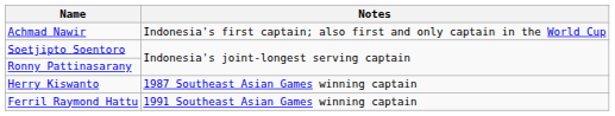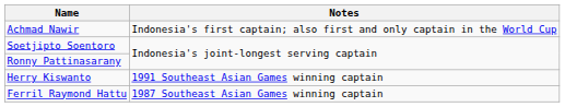 <table class="wikitable alternance">
 <tr>
 <th>Name</th>
 <th>Notes</th>
 </tr>
 <tr>
 <td align="left"><a href='#'>Achmad Nawir</a></td>
 <td>Indonesia's first captain; also first and only captain in the <a href='#'>World Cup</a></td>
 </tr>
 <tr>
 <td><a href='#'>Soetjipto Soentoro</a></td>
 <td rowspan="2">Indonesia's joint-longest serving captain</td>
 </tr>
 <tr>
 <td><a href='#'>Ronny Pattinasarany</a></td>
 </tr>
 <tr>
 <td align="left"><a href='#'>Herry Kiswanto</a></td>
-<td><a href='#'>1987 Southeast Asian Games</a> winning captain</td>
+<td><a href='#'>1991 Southeast Asian Games</a> winning captain</td>
 </tr>
 <tr>
 <td align="left"><a href='#'>Ferril Raymond Hattu</a></td>
-<td><a href='#'>1991 Southeast Asian Games</a> winning captain</td>
+<td><a href='#'>1987 Southeast Asian Games</a> winning captain</td>
 </tr>
 </table>
